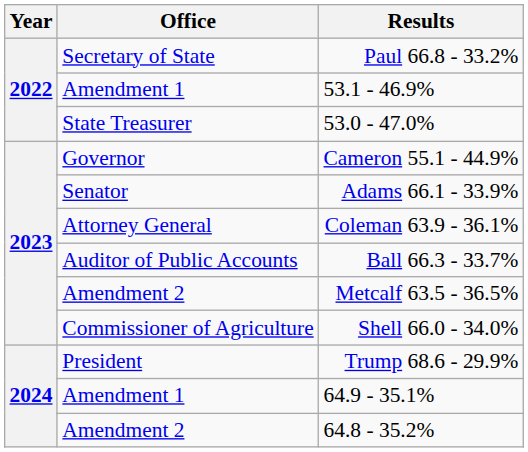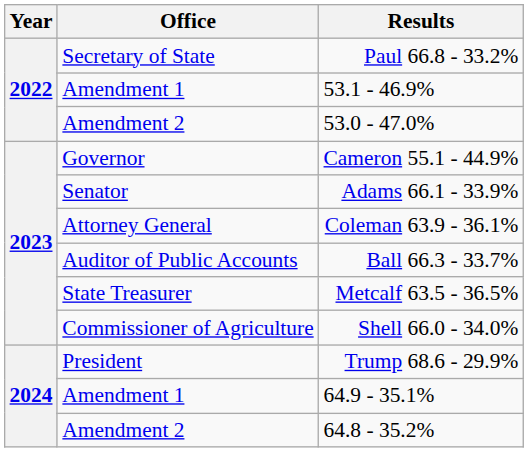 <table class=wikitable>
 <tr>
 <th>Year</th>
 <th>Office</th>
 <th>Results</th>
 </tr>
 <tr>
 <th rowspan=3><a href='#'>2022</a></th>
 <td><a href='#'>Secretary of State</a></td>
 <td align="right" ><a href='#'>Paul</a> 66.8 - 33.2%</td>
 </tr>
 <tr>
 <td><a href='#'>Amendment 1</a></td>
 <td> 53.1 - 46.9%</td>
 </tr>
 <tr>
-<td><a href='#'>State Treasurer</a></td>
+<td><a href='#'>Amendment 2</a></td>
 <td> 53.0 - 47.0%</td>
 </tr>
 <tr>
 <th rowspan=6><a href='#'>2023</a></th>
 <td><a href='#'>Governor</a></td>
 <td align="right" ><a href='#'>Cameron</a> 55.1 - 44.9%</td>
 </tr>
 <tr>
 <td><a href='#'>Senator</a></td>
 <td align="right" ><a href='#'>Adams</a> 66.1 - 33.9%</td>
 </tr>
 <tr>
 <td><a href='#'>Attorney General</a></td>
 <td align="right" ><a href='#'>Coleman</a> 63.9 - 36.1%</td>
 </tr>
 <tr>
 <td><a href='#'>Auditor of Public Accounts</a></td>
 <td align="right" ><a href='#'>Ball</a> 66.3 - 33.7%</td>
 </tr>
 <tr>
-<td><a href='#'>Amendment 2</a></td>
+<td><a href='#'>State Treasurer</a></td>
 <td align="right" ><a href='#'>Metcalf</a> 63.5 - 36.5%</td>
 </tr>
 <tr>
 <td><a href='#'>Commissioner of Agriculture</a></td>
 <td align="right" ><a href='#'>Shell</a> 66.0 - 34.0%</td>
 </tr>
 <tr>
 <th rowspan=3><a href='#'>2024</a></th>
 <td><a href='#'>President</a></td>
 <td align="right" ><a href='#'>Trump</a> 68.6 - 29.9%</td>
 </tr>
 <tr>
 <td><a href='#'>Amendment 1</a></td>
 <td> 64.9 - 35.1%</td>
 </tr>
 <tr>
 <td><a href='#'>Amendment 2</a></td>
 <td> 64.8 - 35.2%</td>
 </tr>
 </table>
